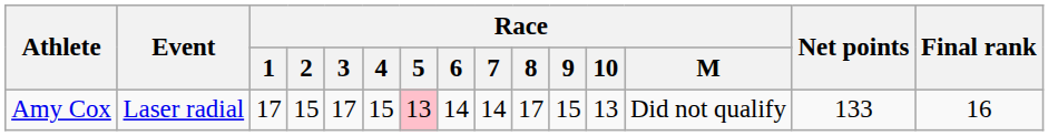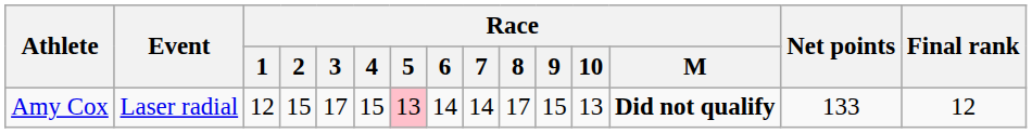 <table class="wikitable" border="1" style="font-size:90%">
 <tr>
 <th rowspan=2>Athlete</th>
 <th rowspan=2>Event</th>
 <th colspan=11>Race</th>
 <th rowspan=2>Net points</th>
 <th rowspan=2>Final rank</th>
 </tr>
 <tr>
 <th>1</th>
 <th>2</th>
 <th>3</th>
 <th>4</th>
 <th>5</th>
 <th>6</th>
 <th>7</th>
 <th>8</th>
 <th>9</th>
 <th>10</th>
 <th>M</th>
 </tr>
 <tr align=center>
 <td align=left><a href='#'>Amy Cox</a></td>
 <td align=left><a href='#'>Laser radial</a></td>
-<td>17</td>
+<td>12</td>
 <td>15</td>
 <td>17</td>
 <td>15</td>
 <td style="background: pink;">13</td>
 <td>14</td>
 <td>14</td>
 <td>17</td>
 <td>15</td>
 <td>13</td>
-<td>Did not qualify</td>
+<td><strong>Did not qualify</strong></td>
 <td>133</td>
-<td>16</td>
+<td>12</td>
 </tr>
 </table>
